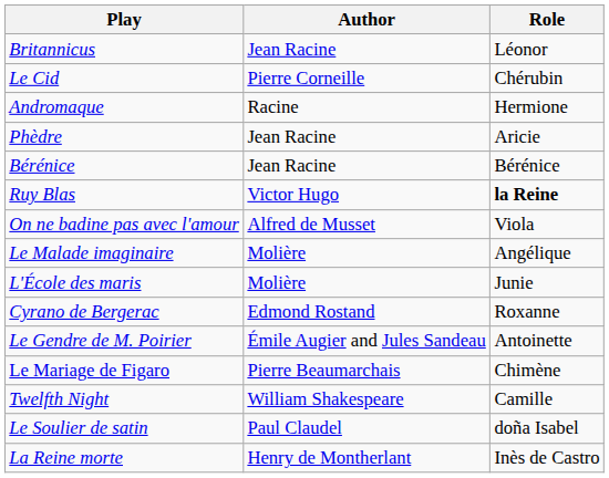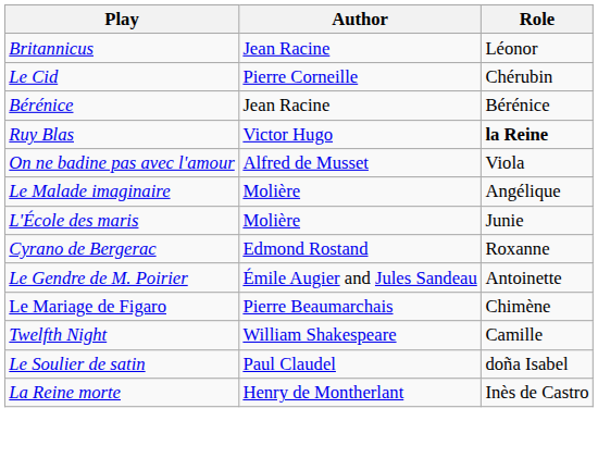 <table class=wikitable>
 <tr>
 <th>Play</th>
 <th>Author</th>
 <th>Role</th>
 </tr>
 <tr>
 <td><em><a href='#'>Britannicus</a></em></td>
 <td><a href='#'>Jean Racine</a></td>
 <td>Léonor</td>
 </tr>
 <tr>
 <td><em><a href='#'>Le Cid</a></em></td>
 <td><a href='#'>Pierre Corneille</a></td>
 <td>Chérubin</td>
-</tr>
-<tr>
-<td><em><a href='#'>Andromaque</a></em></td>
-<td>Racine</td>
-<td>Hermione</td>
-</tr>
-<tr>
-<td><em><a href='#'>Phèdre</a></em></td>
-<td>Jean Racine</td>
-<td>Aricie</td>
 </tr>
 <tr>
 <td><em><a href='#'>Bérénice</a></em></td>
 <td>Jean Racine</td>
 <td>Bérénice</td>
 </tr>
 <tr>
 <td><em><a href='#'>Ruy Blas</a></em></td>
 <td><a href='#'>Victor Hugo</a></td>
 <td><strong>la Reine</strong></td>
 </tr>
 <tr>
 <td><em><a href='#'>On ne badine pas avec l'amour</a></em></td>
 <td><a href='#'>Alfred de Musset</a></td>
 <td>Viola</td>
 </tr>
 <tr>
 <td><em><a href='#'>Le Malade imaginaire</a></em></td>
 <td><a href='#'>Molière</a></td>
 <td>Angélique</td>
 </tr>
 <tr>
 <td><em><a href='#'>L'École des maris</a></em></td>
 <td><a href='#'>Molière</a></td>
 <td>Junie</td>
 </tr>
 <tr>
 <td><em><a href='#'>Cyrano de Bergerac</a></em></td>
 <td><a href='#'>Edmond Rostand</a></td>
 <td>Roxanne</td>
 </tr>
 <tr>
 <td><em><a href='#'>Le Gendre de M. Poirier</a></em></td>
 <td><a href='#'>Émile Augier</a> and <a href='#'>Jules Sandeau</a></td>
 <td>Antoinette</td>
 </tr>
 <tr>
 <td><a href='#'>Le Mariage de Figaro</a></td>
 <td><a href='#'>Pierre Beaumarchais</a></td>
 <td>Chimène</td>
 </tr>
 <tr>
 <td><em><a href='#'>Twelfth Night</a></em></td>
 <td><a href='#'>William Shakespeare</a></td>
 <td>Camille</td>
 </tr>
 <tr>
 <td><em><a href='#'>Le Soulier de satin</a></em></td>
 <td><a href='#'>Paul Claudel</a></td>
 <td>doña Isabel</td>
 </tr>
 <tr>
 <td><em><a href='#'>La Reine morte</a></em></td>
 <td><a href='#'>Henry de Montherlant</a></td>
 <td>Inès de Castro</td>
 </tr>
 </table>
